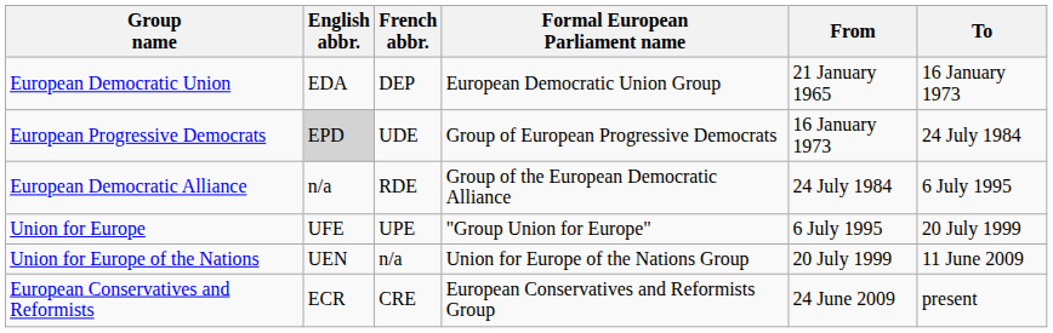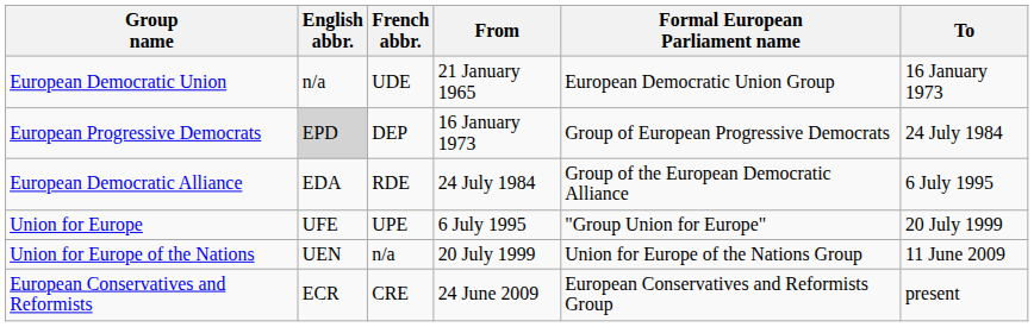 <table class="wikitable">
 <tr>
 <th>Group<br>name</th>
 <th>English<br>abbr.</th>
 <th>French<br>abbr.</th>
+<th>From</th>
 <th>Formal European<br>Parliament name</th>
-<th>From</th>
 <th>To</th>
 </tr>
 <tr>
 <td><a href='#'>European Democratic Union</a></td>
-<td>EDA</td>
-<td>DEP</td>
+<td>n/a</td>
+<td>UDE</td>
+<td>21 January 1965</td>
 <td>European Democratic Union Group</td>
-<td>21 January 1965</td>
 <td>16 January 1973</td>
 </tr>
 <tr>
 <td><a href='#'>European Progressive Democrats</a></td>
 <td style="background: lightgrey;">EPD</td>
-<td>UDE</td>
+<td>DEP</td>
+<td>16 January 1973</td>
 <td>Group of European Progressive Democrats</td>
-<td>16 January 1973</td>
 <td>24 July 1984</td>
 </tr>
 <tr>
 <td><a href='#'>European Democratic Alliance</a></td>
-<td>n/a</td>
+<td>EDA</td>
 <td>RDE</td>
+<td>24 July 1984</td>
 <td>Group of the European Democratic Alliance</td>
-<td>24 July 1984</td>
 <td>6 July 1995</td>
 </tr>
 <tr>
 <td><a href='#'>Union for Europe</a></td>
 <td>UFE</td>
 <td>UPE</td>
+<td>6 July 1995</td>
 <td>"Group Union for Europe"</td>
-<td>6 July 1995</td>
 <td>20 July 1999</td>
 </tr>
 <tr>
 <td><a href='#'>Union for Europe of the Nations</a></td>
 <td>UEN</td>
 <td>n/a</td>
+<td>20 July 1999</td>
 <td>Union for Europe of the Nations Group</td>
-<td>20 July 1999</td>
 <td>11 June 2009</td>
 </tr>
 <tr>
 <td><a href='#'>European Conservatives and Reformists</a></td>
 <td>ECR</td>
 <td>CRE</td>
+<td>24 June 2009</td>
 <td>European Conservatives and Reformists Group</td>
-<td>24 June 2009</td>
 <td>present</td>
 </tr>
 </table>
